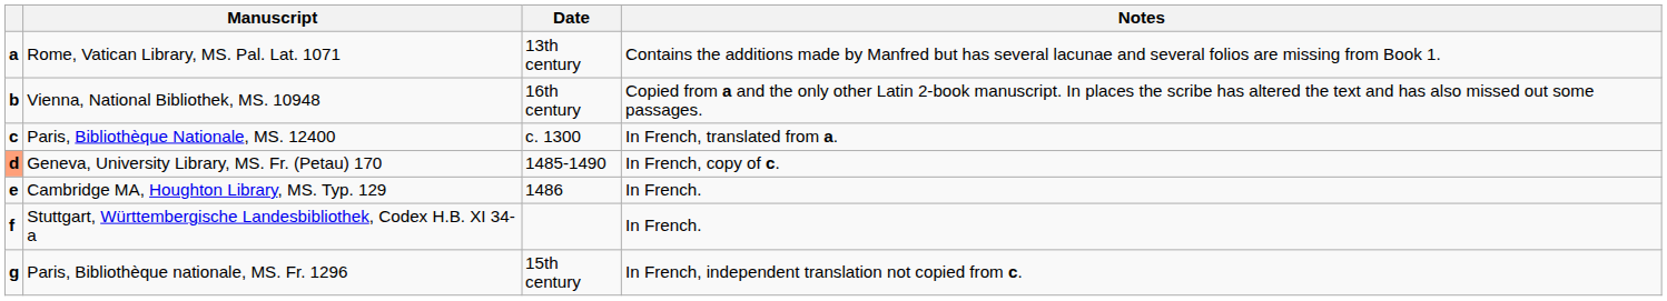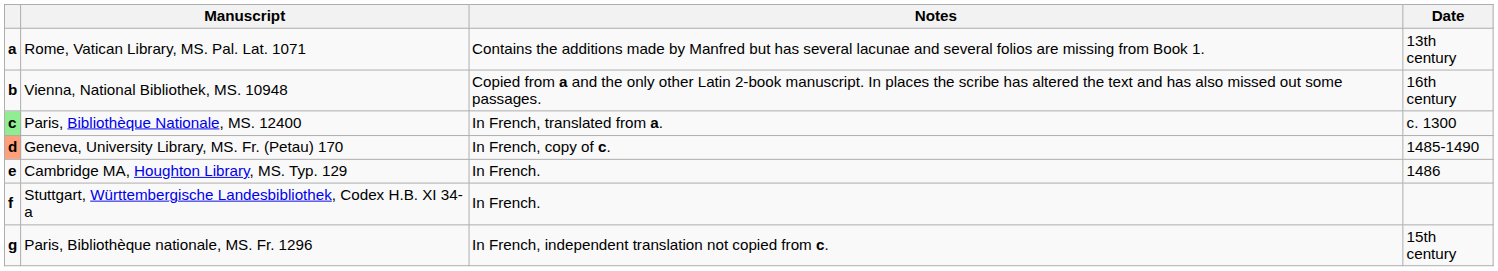 <table class="wikitable">
 <tr>
 <th></th>
 <th>Manuscript</th>
+<th>Notes</th>
 <th>Date</th>
-<th>Notes</th>
 </tr>
 <tr>
 <td><strong>a</strong></td>
 <td>Rome, Vatican Library, MS. Pal. Lat. 1071</td>
+<td>Contains the additions made by Manfred but has several lacunae and several folios are missing from Book 1.</td>
 <td>13th century</td>
-<td>Contains the additions made by Manfred but has several lacunae and several folios are missing from Book 1.</td>
 </tr>
 <tr>
 <td><strong>b</strong></td>
 <td>Vienna, National Bibliothek, MS. 10948</td>
+<td>Copied from <strong>a</strong> and the only other Latin 2-book manuscript. In places the scribe has altered the text and has also missed out some passages.</td>
 <td>16th century</td>
-<td>Copied from <strong>a</strong> and the only other Latin 2-book manuscript. In places the scribe has altered the text and has also missed out some passages.</td>
 </tr>
 <tr>
-<td><strong>c</strong></td>
+<td style="background: lightgreen;"><strong>c</strong></td>
 <td>Paris, <a href='#'>Bibliothèque Nationale</a>, MS. 12400</td>
+<td>In French, translated from <strong>a</strong>.</td>
 <td>c. 1300</td>
-<td>In French, translated from <strong>a</strong>.</td>
 </tr>
 <tr>
 <td style="background: lightsalmon;"><strong>d</strong></td>
 <td>Geneva, University Library, MS. Fr. (Petau) 170</td>
+<td>In French, copy of <strong>c</strong>.</td>
 <td>1485-1490</td>
-<td>In French, copy of <strong>c</strong>.</td>
 </tr>
 <tr>
 <td><strong>e</strong></td>
 <td>Cambridge MA, <a href='#'>Houghton Library</a>, MS. Typ. 129</td>
+<td>In French.</td>
 <td>1486</td>
-<td>In French.</td>
 </tr>
 <tr>
 <td><strong>f</strong></td>
 <td>Stuttgart, <a href='#'>Württembergische Landesbibliothek</a>, Codex H.B. XI 34-a</td>
+<td>In French.</td>
 <td></td>
-<td>In French.</td>
 </tr>
 <tr>
 <td><strong>g</strong></td>
 <td>Paris, Bibliothèque nationale, MS. Fr. 1296</td>
+<td>In French, independent translation not copied from <strong>c</strong>.</td>
 <td>15th century</td>
-<td>In French, independent translation not copied from <strong>c</strong>.</td>
 </tr>
 </table>
